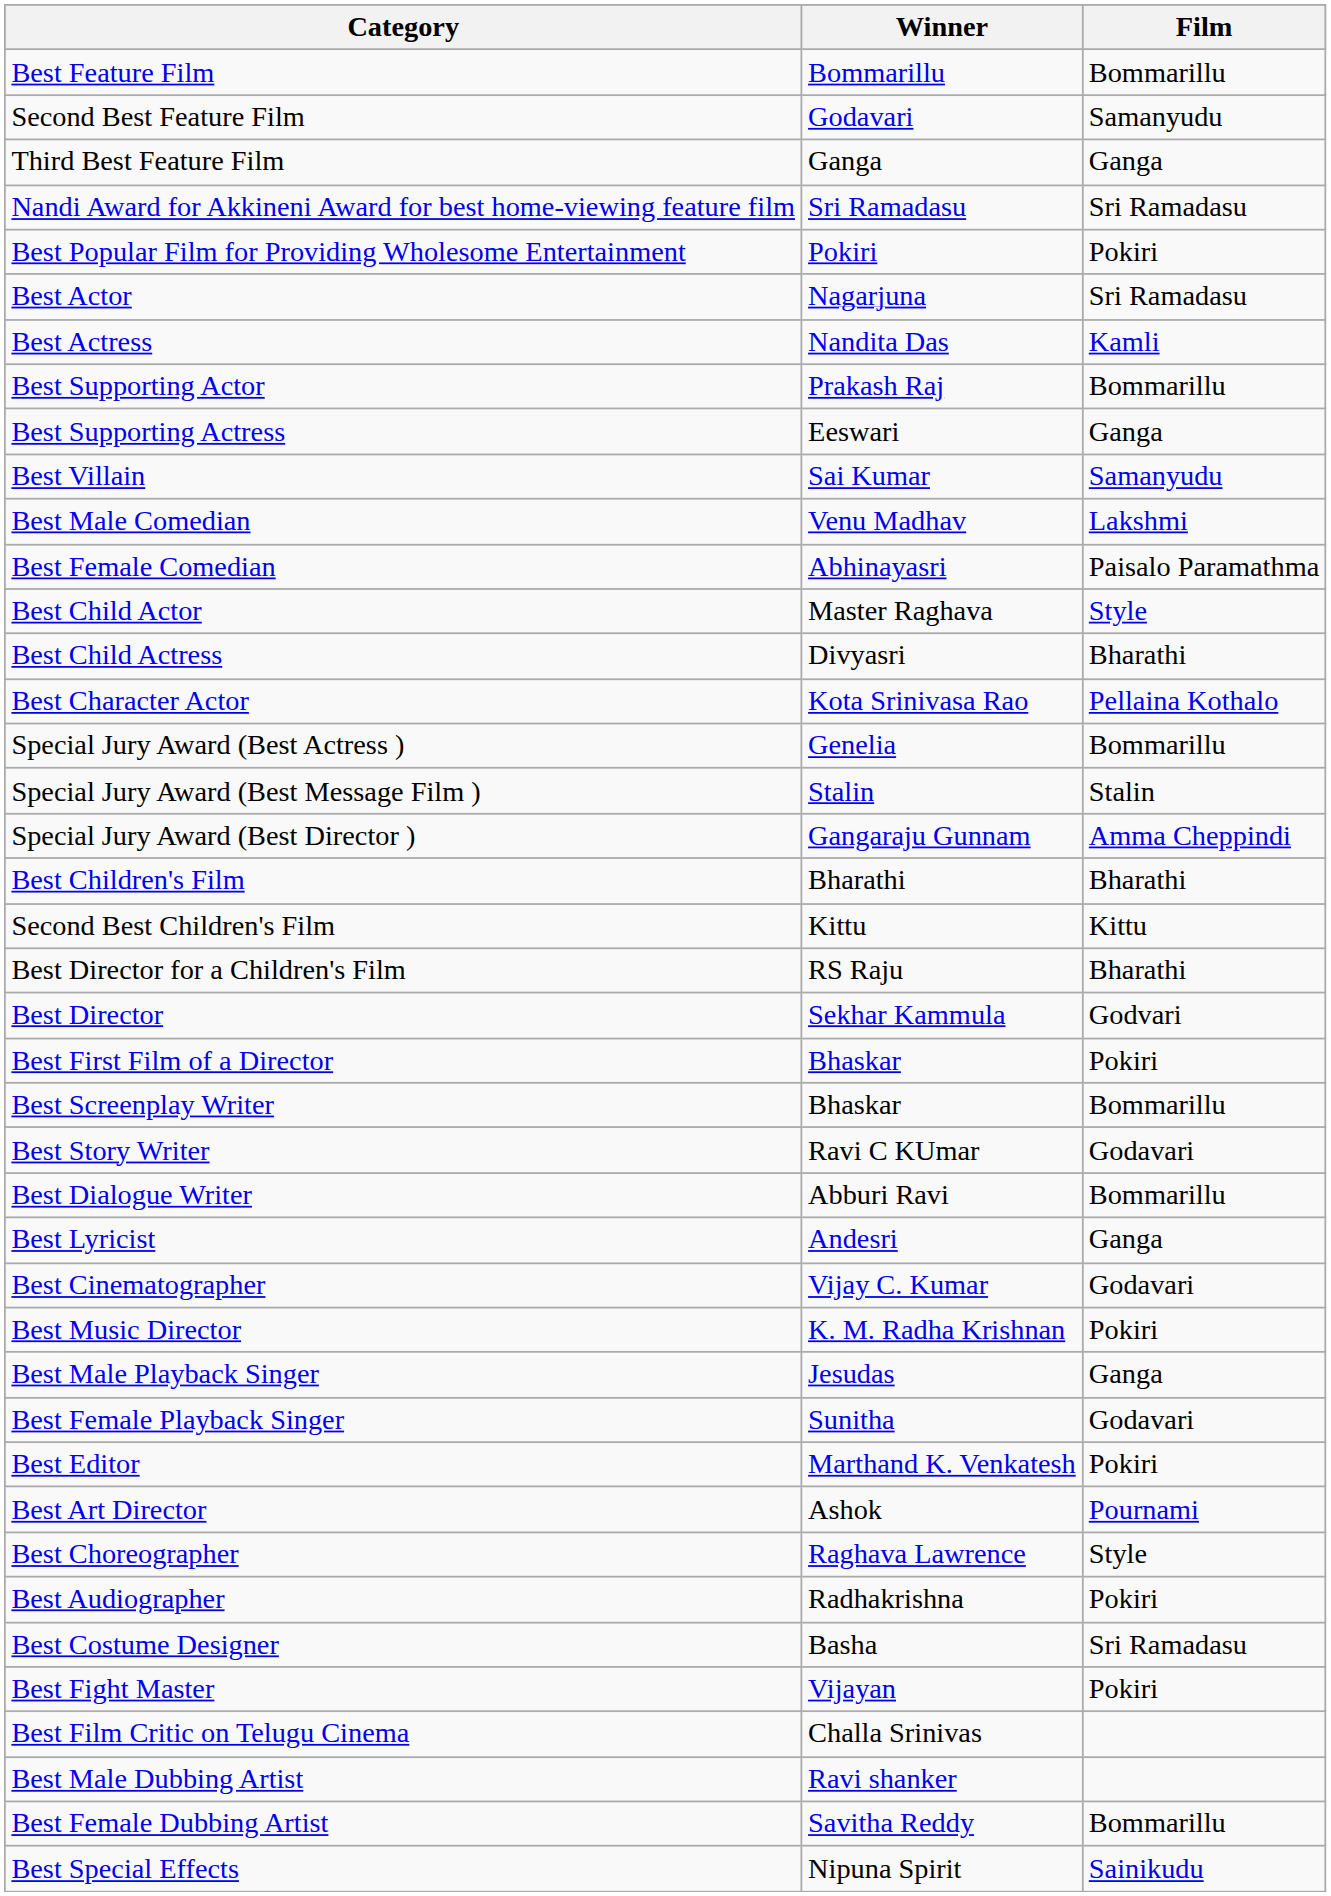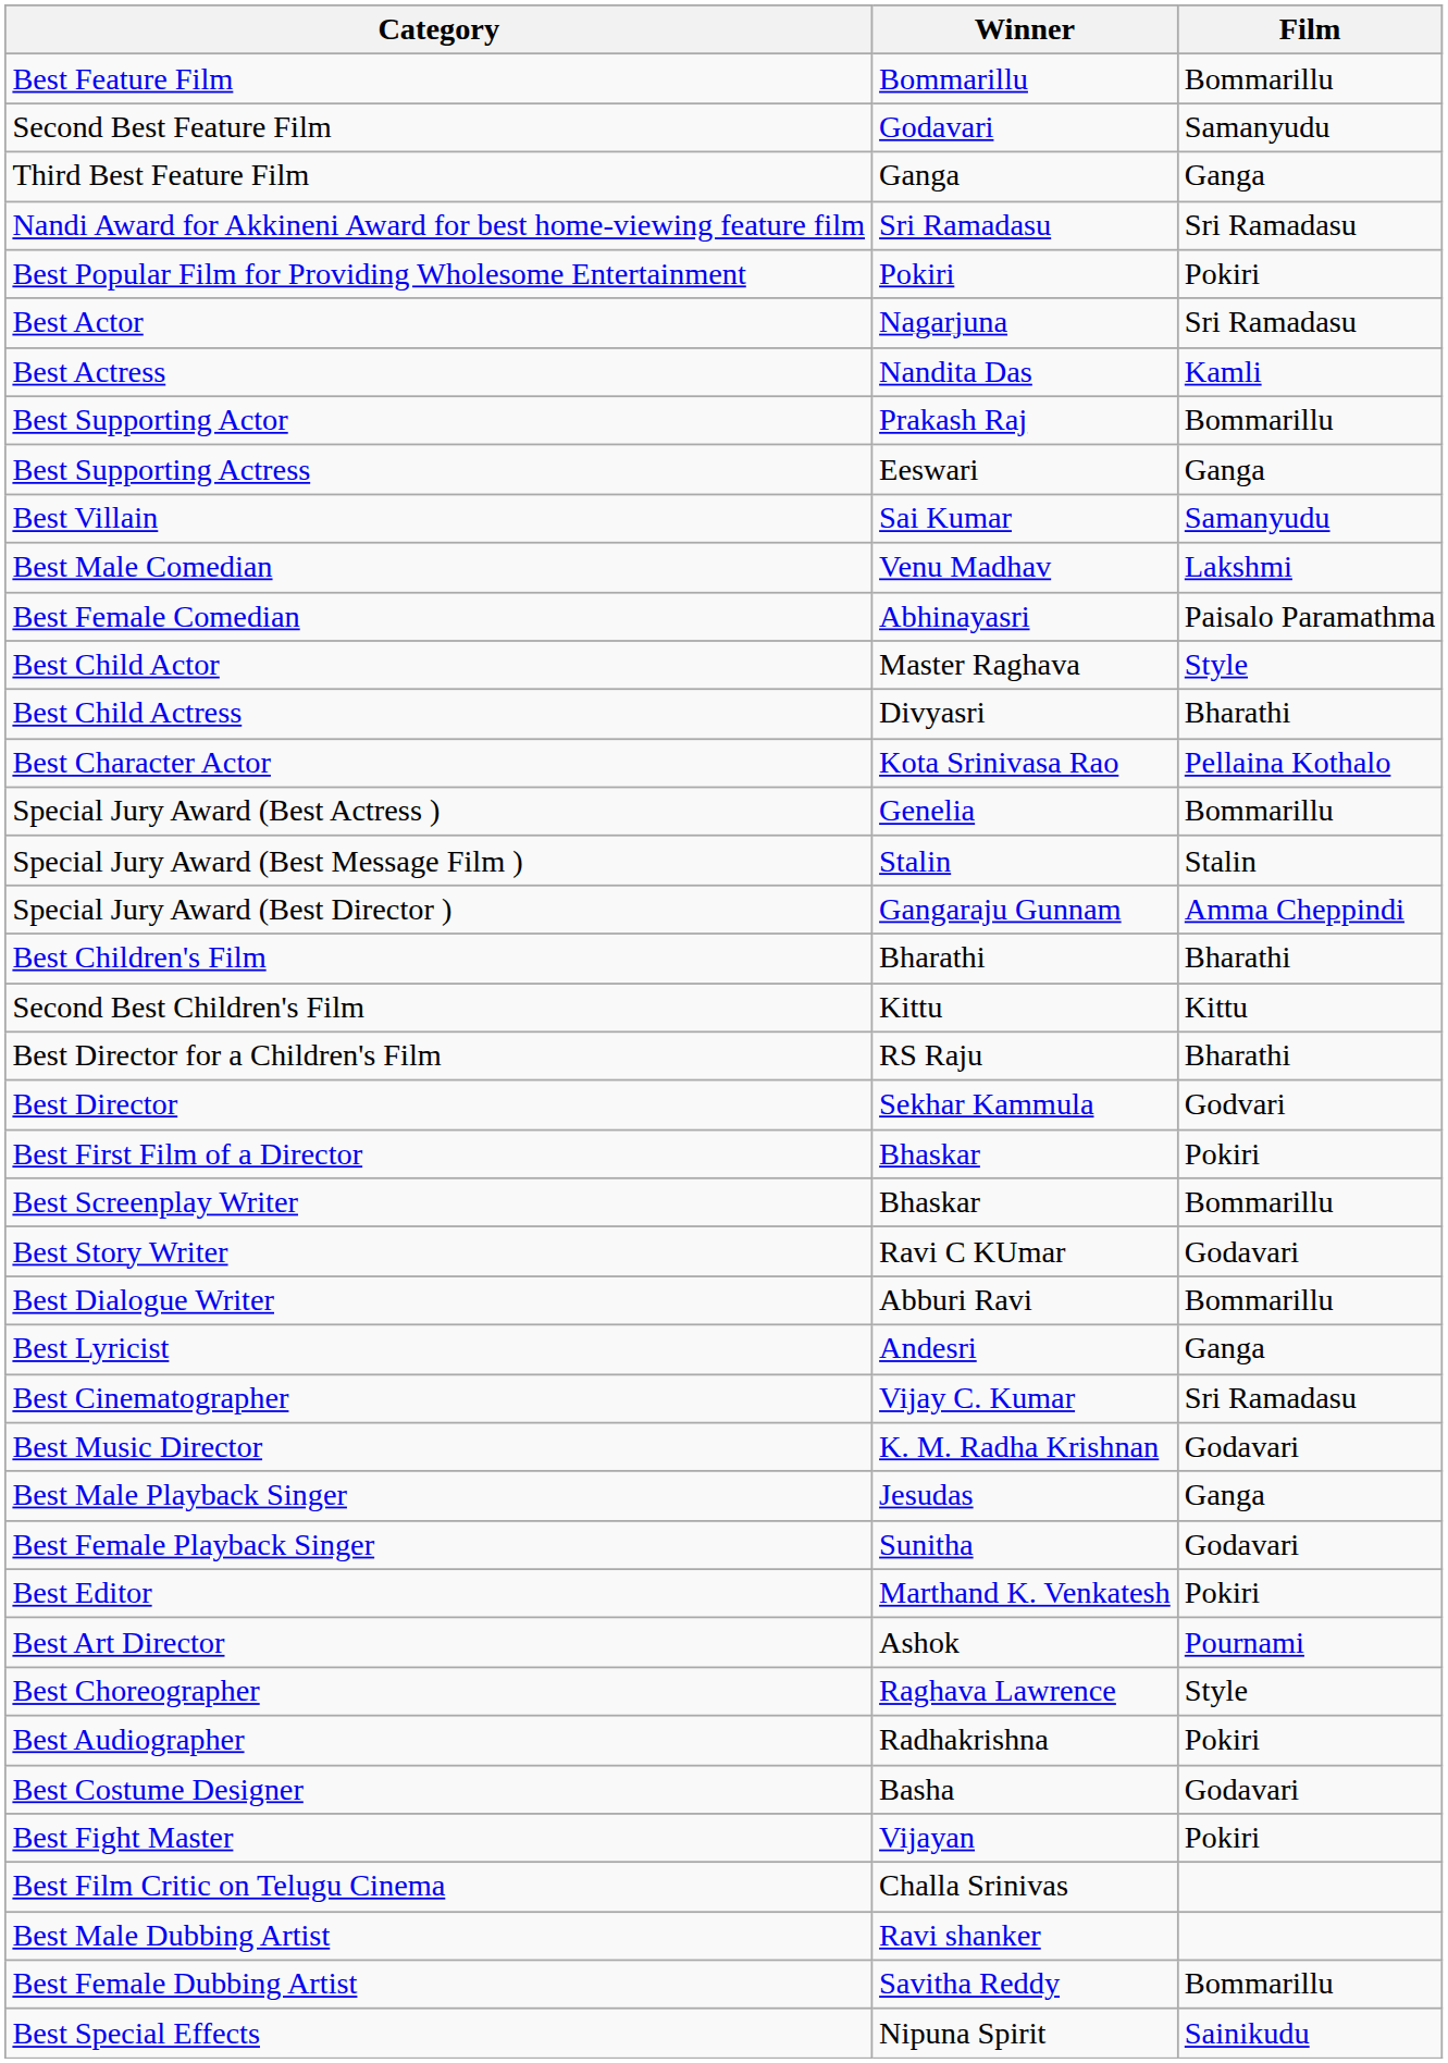 <table class="wikitable">
 <tr style="background:#cccccf; text-align:center;">
 <th>Category</th>
 <th>Winner</th>
 <th>Film</th>
 </tr>
 <tr>
 <td><a href='#'>Best Feature Film</a></td>
 <td><a href='#'>Bommarillu</a></td>
 <td>Bommarillu</td>
 </tr>
 <tr>
 <td>Second Best Feature Film</td>
 <td><a href='#'>Godavari</a></td>
 <td>Samanyudu</td>
 </tr>
 <tr>
 <td>Third Best Feature Film</td>
 <td>Ganga</td>
 <td>Ganga</td>
 </tr>
 <tr>
 <td><a href='#'>Nandi Award for Akkineni Award for best home-viewing feature film</a></td>
 <td><a href='#'>Sri Ramadasu</a></td>
 <td>Sri Ramadasu</td>
 </tr>
 <tr>
 <td><a href='#'>Best Popular Film for Providing Wholesome Entertainment</a></td>
 <td><a href='#'>Pokiri</a></td>
 <td>Pokiri</td>
 </tr>
 <tr>
 <td><a href='#'>Best Actor</a></td>
 <td><a href='#'>Nagarjuna</a></td>
 <td>Sri Ramadasu</td>
 </tr>
 <tr>
 <td><a href='#'>Best Actress</a></td>
 <td><a href='#'>Nandita Das</a></td>
 <td><a href='#'>Kamli</a></td>
 </tr>
 <tr>
 <td><a href='#'>Best Supporting Actor</a></td>
 <td><a href='#'>Prakash Raj</a></td>
 <td>Bommarillu</td>
 </tr>
 <tr>
 <td><a href='#'>Best Supporting Actress</a></td>
 <td>Eeswari</td>
 <td>Ganga</td>
 </tr>
 <tr>
 <td><a href='#'>Best Villain</a></td>
 <td><a href='#'>Sai Kumar</a></td>
 <td><a href='#'>Samanyudu</a></td>
 </tr>
 <tr>
 <td><a href='#'>Best Male Comedian</a></td>
 <td><a href='#'>Venu Madhav</a></td>
 <td><a href='#'>Lakshmi</a></td>
 </tr>
 <tr>
 <td><a href='#'>Best Female Comedian</a></td>
 <td><a href='#'>Abhinayasri</a></td>
 <td>Paisalo Paramathma</td>
 </tr>
 <tr>
 <td><a href='#'>Best Child Actor</a></td>
 <td>Master Raghava</td>
 <td><a href='#'>Style</a></td>
 </tr>
 <tr>
 <td><a href='#'>Best Child Actress</a></td>
 <td>Divyasri</td>
 <td>Bharathi</td>
 </tr>
 <tr>
 <td><a href='#'>Best Character Actor</a></td>
 <td><a href='#'>Kota Srinivasa Rao</a></td>
 <td><a href='#'>Pellaina Kothalo</a></td>
 </tr>
 <tr>
 <td>Special Jury Award (Best Actress )</td>
 <td><a href='#'>Genelia</a></td>
 <td>Bommarillu</td>
 </tr>
 <tr>
 <td>Special Jury Award (Best Message Film )</td>
 <td><a href='#'>Stalin</a></td>
 <td>Stalin</td>
 </tr>
 <tr>
 <td>Special Jury Award (Best Director )</td>
 <td><a href='#'>Gangaraju Gunnam</a></td>
 <td><a href='#'>Amma Cheppindi</a></td>
 </tr>
 <tr>
 <td><a href='#'>Best Children's Film</a></td>
 <td>Bharathi</td>
 <td>Bharathi</td>
 </tr>
 <tr>
 <td>Second Best Children's Film</td>
 <td>Kittu</td>
 <td>Kittu</td>
 </tr>
 <tr>
 <td>Best Director for a Children's Film</td>
 <td>RS Raju</td>
 <td>Bharathi</td>
 </tr>
 <tr>
 <td><a href='#'>Best Director</a></td>
 <td><a href='#'>Sekhar Kammula</a></td>
 <td>Godvari</td>
 </tr>
 <tr>
 <td><a href='#'>Best First Film of a Director</a></td>
 <td><a href='#'>Bhaskar</a></td>
 <td>Pokiri</td>
 </tr>
 <tr>
 <td><a href='#'>Best Screenplay Writer</a></td>
 <td>Bhaskar</td>
 <td>Bommarillu</td>
 </tr>
 <tr>
 <td><a href='#'>Best Story Writer</a></td>
 <td>Ravi C KUmar</td>
 <td>Godavari</td>
 </tr>
 <tr>
 <td><a href='#'>Best Dialogue Writer</a></td>
 <td>Abburi Ravi</td>
 <td>Bommarillu</td>
 </tr>
 <tr>
 <td><a href='#'>Best Lyricist</a></td>
 <td><a href='#'>Andesri</a></td>
 <td>Ganga</td>
 </tr>
 <tr>
 <td><a href='#'>Best Cinematographer</a></td>
 <td><a href='#'>Vijay C. Kumar</a></td>
-<td>Godavari</td>
+<td>Sri Ramadasu</td>
 </tr>
 <tr>
 <td><a href='#'>Best Music Director</a></td>
 <td><a href='#'>K. M. Radha Krishnan</a></td>
-<td>Pokiri</td>
+<td>Godavari</td>
 </tr>
 <tr>
 <td><a href='#'>Best Male Playback Singer</a></td>
 <td><a href='#'>Jesudas</a></td>
 <td>Ganga</td>
 </tr>
 <tr>
 <td><a href='#'>Best Female Playback Singer</a></td>
 <td><a href='#'>Sunitha</a></td>
 <td>Godavari</td>
 </tr>
 <tr>
 <td><a href='#'>Best Editor</a></td>
 <td><a href='#'>Marthand K. Venkatesh</a></td>
 <td>Pokiri</td>
 </tr>
 <tr>
 <td><a href='#'>Best Art Director</a></td>
 <td>Ashok</td>
 <td><a href='#'>Pournami</a></td>
 </tr>
 <tr>
 <td><a href='#'>Best Choreographer</a></td>
 <td><a href='#'>Raghava Lawrence</a></td>
 <td>Style</td>
 </tr>
 <tr>
 <td><a href='#'>Best Audiographer</a></td>
 <td>Radhakrishna</td>
 <td>Pokiri</td>
 </tr>
 <tr>
 <td><a href='#'>Best Costume Designer</a></td>
 <td>Basha</td>
-<td>Sri Ramadasu</td>
+<td>Godavari</td>
 </tr>
 <tr>
 <td><a href='#'>Best Fight Master</a></td>
 <td><a href='#'>Vijayan</a></td>
 <td>Pokiri</td>
 </tr>
 <tr>
 <td><a href='#'>Best Film Critic on Telugu Cinema</a></td>
 <td>Challa Srinivas</td>
 <td></td>
 </tr>
 <tr>
 <td><a href='#'>Best Male Dubbing Artist</a></td>
 <td><a href='#'>Ravi shanker</a></td>
 <td></td>
 </tr>
 <tr>
 <td><a href='#'>Best Female Dubbing Artist</a></td>
 <td><a href='#'>Savitha Reddy</a></td>
 <td>Bommarillu</td>
 </tr>
 <tr>
 <td><a href='#'>Best Special Effects</a></td>
 <td>Nipuna Spirit</td>
 <td><a href='#'>Sainikudu</a></td>
 </tr>
 </table>
